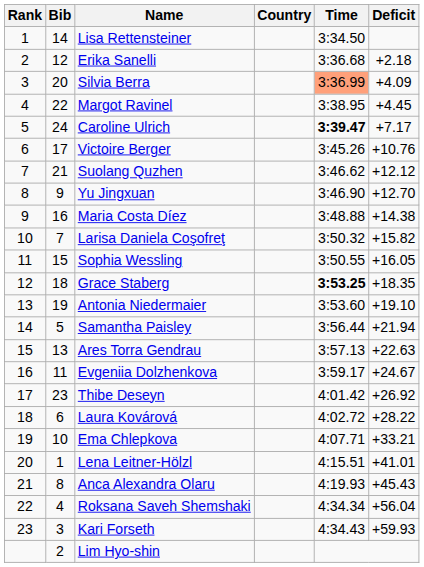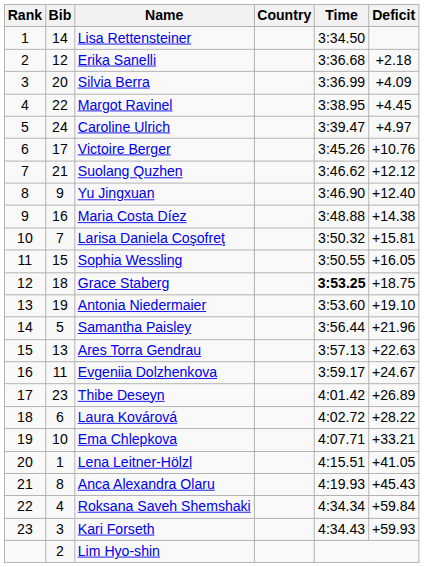 <table class="wikitable sortable" style="text-align:center">
 <tr>
 <th>Rank</th>
 <th>Bib</th>
 <th>Name</th>
 <th>Country</th>
 <th>Time</th>
 <th>Deficit</th>
 </tr>
 <tr>
 <td>1</td>
 <td>14</td>
 <td align=left><a href='#'>Lisa Rettensteiner</a></td>
 <td align=left></td>
 <td>3:34.50</td>
 <td></td>
 </tr>
 <tr>
 <td>2</td>
 <td>12</td>
 <td align=left><a href='#'>Erika Sanelli</a></td>
 <td align=left></td>
 <td>3:36.68</td>
 <td>+2.18</td>
 </tr>
 <tr>
 <td>3</td>
 <td>20</td>
 <td align=left><a href='#'>Silvia Berra</a></td>
 <td align=left></td>
-<td style="background: lightsalmon;">3:36.99</td>
+<td>3:36.99</td>
 <td>+4.09</td>
 </tr>
 <tr>
 <td>4</td>
 <td>22</td>
 <td align=left><a href='#'>Margot Ravinel</a></td>
 <td align=left></td>
 <td>3:38.95</td>
 <td>+4.45</td>
 </tr>
 <tr>
 <td>5</td>
 <td>24</td>
 <td align=left><a href='#'>Caroline Ulrich</a></td>
 <td align=left></td>
-<td><strong>3:39.47</strong></td>
-<td>+7.17</td>
+<td>3:39.47</td>
+<td>+4.97</td>
 </tr>
 <tr>
 <td>6</td>
 <td>17</td>
 <td align=left><a href='#'>Victoire Berger</a></td>
 <td align=left></td>
 <td>3:45.26</td>
 <td>+10.76</td>
 </tr>
 <tr>
 <td>7</td>
 <td>21</td>
 <td align=left><a href='#'>Suolang Quzhen</a></td>
 <td align=left></td>
 <td>3:46.62</td>
 <td>+12.12</td>
 </tr>
 <tr>
 <td>8</td>
 <td>9</td>
 <td align=left><a href='#'>Yu Jingxuan</a></td>
 <td align=left></td>
 <td>3:46.90</td>
-<td>+12.70</td>
+<td>+12.40</td>
 </tr>
 <tr>
 <td>9</td>
 <td>16</td>
 <td align=left><a href='#'>Maria Costa Díez</a></td>
 <td align=left></td>
 <td>3:48.88</td>
 <td>+14.38</td>
 </tr>
 <tr>
 <td>10</td>
 <td>7</td>
 <td align=left><a href='#'>Larisa Daniela Coşofreţ</a></td>
 <td align=left></td>
 <td>3:50.32</td>
-<td>+15.82</td>
+<td>+15.81</td>
 </tr>
 <tr>
 <td>11</td>
 <td>15</td>
 <td align=left><a href='#'>Sophia Wessling</a></td>
 <td align=left></td>
 <td>3:50.55</td>
 <td>+16.05</td>
 </tr>
 <tr>
 <td>12</td>
 <td>18</td>
 <td align=left><a href='#'>Grace Staberg</a></td>
 <td align=left></td>
 <td><strong>3:53.25</strong></td>
-<td>+18.35</td>
+<td>+18.75</td>
 </tr>
 <tr>
 <td>13</td>
 <td>19</td>
 <td align=left><a href='#'>Antonia Niedermaier</a></td>
 <td align=left></td>
 <td>3:53.60</td>
 <td>+19.10</td>
 </tr>
 <tr>
 <td>14</td>
 <td>5</td>
 <td align=left><a href='#'>Samantha Paisley</a></td>
 <td align=left></td>
 <td>3:56.44</td>
-<td>+21.94</td>
+<td>+21.96</td>
 </tr>
 <tr>
 <td>15</td>
 <td>13</td>
 <td align=left><a href='#'>Ares Torra Gendrau</a></td>
 <td align=left></td>
 <td>3:57.13</td>
 <td>+22.63</td>
 </tr>
 <tr>
 <td>16</td>
 <td>11</td>
 <td align=left><a href='#'>Evgeniia Dolzhenkova</a></td>
 <td align=left></td>
 <td>3:59.17</td>
 <td>+24.67</td>
 </tr>
 <tr>
 <td>17</td>
 <td>23</td>
 <td align=left><a href='#'>Thibe Deseyn</a></td>
 <td align=left></td>
 <td>4:01.42</td>
-<td>+26.92</td>
+<td>+26.89</td>
 </tr>
 <tr>
 <td>18</td>
 <td>6</td>
 <td align=left><a href='#'>Laura Kovárová</a></td>
 <td align=left></td>
 <td>4:02.72</td>
 <td>+28.22</td>
 </tr>
 <tr>
 <td>19</td>
 <td>10</td>
 <td align=left><a href='#'>Ema Chlepkova</a></td>
 <td align=left></td>
 <td>4:07.71</td>
 <td>+33.21</td>
 </tr>
 <tr>
 <td>20</td>
 <td>1</td>
 <td align=left><a href='#'>Lena Leitner-Hölzl</a></td>
 <td align=left></td>
 <td>4:15.51</td>
-<td>+41.01</td>
+<td>+41.05</td>
 </tr>
 <tr>
 <td>21</td>
 <td>8</td>
 <td align=left><a href='#'>Anca Alexandra Olaru</a></td>
 <td align=left></td>
 <td>4:19.93</td>
 <td>+45.43</td>
 </tr>
 <tr>
 <td>22</td>
 <td>4</td>
 <td align=left><a href='#'>Roksana Saveh Shemshaki</a></td>
 <td align=left></td>
 <td>4:34.34</td>
-<td>+56.04</td>
+<td>+59.84</td>
 </tr>
 <tr>
 <td>23</td>
 <td>3</td>
 <td align=left><a href='#'>Kari Forseth</a></td>
 <td align=left></td>
 <td>4:34.43</td>
 <td>+59.93</td>
 </tr>
 <tr>
 <td></td>
 <td>2</td>
 <td align=left><a href='#'>Lim Hyo-shin</a></td>
 <td align=left></td>
 <td colspan=2></td>
 </tr>
 </table>
